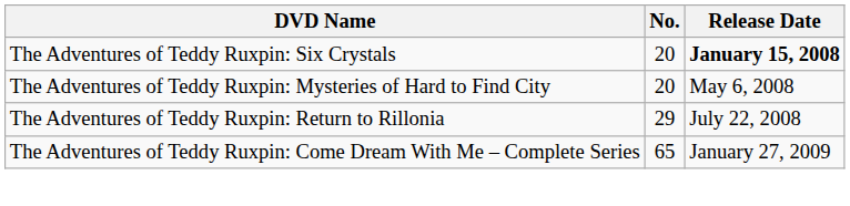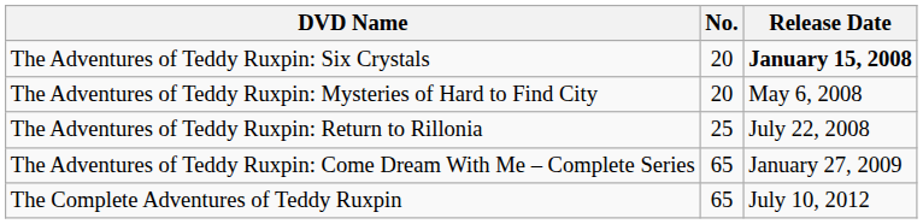 <table class="wikitable">
 <tr>
 <th>DVD Name</th>
 <th>No.</th>
 <th>Release Date</th>
 </tr>
 <tr>
 <td>The Adventures of Teddy Ruxpin: Six Crystals</td>
 <td style="text-align:center;">20</td>
 <td><strong>January 15, 2008</strong></td>
 </tr>
 <tr>
 <td>The Adventures of Teddy Ruxpin: Mysteries of Hard to Find City</td>
 <td style="text-align:center;">20</td>
 <td>May 6, 2008</td>
 </tr>
 <tr>
 <td>The Adventures of Teddy Ruxpin: Return to Rillonia</td>
-<td style="text-align:center;">29</td>
+<td style="text-align:center;">25</td>
 <td>July 22, 2008</td>
 </tr>
 <tr>
 <td>The Adventures of Teddy Ruxpin: Come Dream With Me – Complete Series</td>
 <td style="text-align:center;">65</td>
 <td>January 27, 2009</td>
 </tr>
+<tr>
+<td>The Complete Adventures of Teddy Ruxpin</td>
+<td style="text-align:center;">65</td>
+<td>July 10, 2012</td>
+</tr>
 </table>
